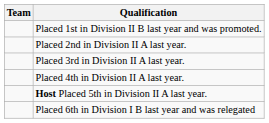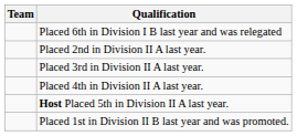 <table class="wikitable">
 <tr>
 <th>Team</th>
 <th>Qualification</th>
 </tr>
 <tr>
 <td></td>
-<td>Placed 1st in Division II B last year and was promoted.</td>
+<td>Placed 6th in Division I B last year and was relegated</td>
 </tr>
 <tr>
 <td></td>
 <td>Placed 2nd in Division II A last year.</td>
 </tr>
 <tr>
 <td></td>
 <td>Placed 3rd in Division II A last year.</td>
 </tr>
 <tr>
 <td></td>
 <td>Placed 4th in Division II A last year.</td>
 </tr>
 <tr>
 <td></td>
 <td><strong>Host</strong> Placed 5th in Division II A last year.</td>
 </tr>
 <tr>
 <td></td>
-<td>Placed 6th in Division I B last year and was relegated</td>
+<td>Placed 1st in Division II B last year and was promoted.</td>
 </tr>
 </table>
